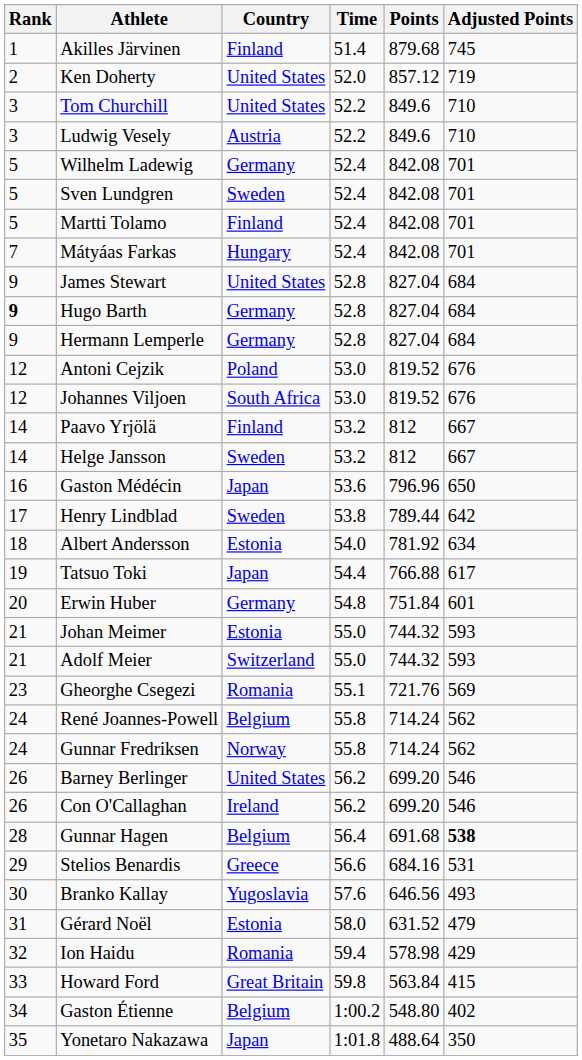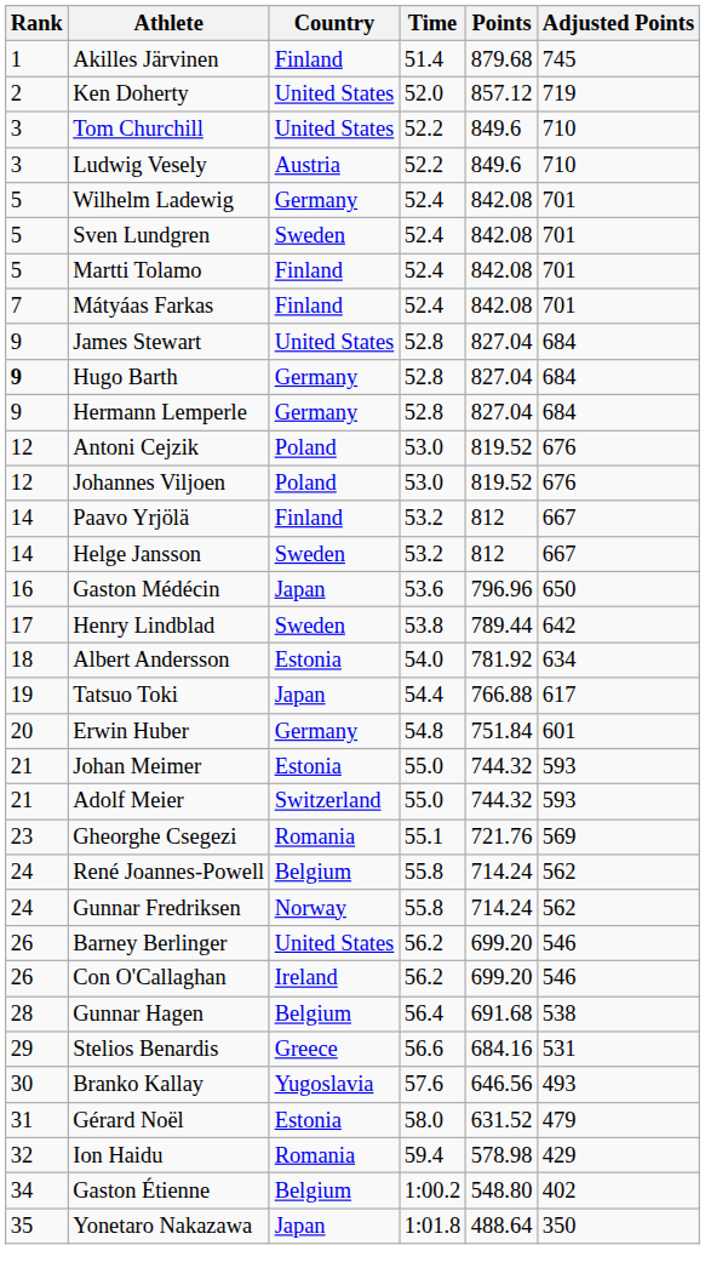 <table class="wikitable">
 <tr>
 <th>Rank</th>
 <th>Athlete</th>
 <th>Country</th>
 <th>Time</th>
 <th>Points</th>
 <th>Adjusted Points</th>
 </tr>
 <tr>
 <td>1</td>
 <td>Akilles Järvinen</td>
 <td><a href='#'>Finland</a></td>
 <td>51.4</td>
 <td>879.68</td>
 <td>745</td>
 </tr>
 <tr>
 <td>2</td>
 <td>Ken Doherty</td>
 <td><a href='#'>United States</a></td>
 <td>52.0</td>
 <td>857.12</td>
 <td>719</td>
 </tr>
 <tr>
 <td>3</td>
 <td><a href='#'>Tom Churchill</a></td>
 <td><a href='#'>United States</a></td>
 <td>52.2</td>
 <td>849.6</td>
 <td>710</td>
 </tr>
 <tr>
 <td>3</td>
 <td>Ludwig Vesely</td>
 <td><a href='#'>Austria</a></td>
 <td>52.2</td>
 <td>849.6</td>
 <td>710</td>
 </tr>
 <tr>
 <td>5</td>
 <td>Wilhelm Ladewig</td>
 <td><a href='#'>Germany</a></td>
 <td>52.4</td>
 <td>842.08</td>
 <td>701</td>
 </tr>
 <tr>
 <td>5</td>
 <td>Sven Lundgren</td>
 <td><a href='#'>Sweden</a></td>
 <td>52.4</td>
 <td>842.08</td>
 <td>701</td>
 </tr>
 <tr>
 <td>5</td>
 <td>Martti Tolamo</td>
 <td><a href='#'>Finland</a></td>
 <td>52.4</td>
 <td>842.08</td>
 <td>701</td>
 </tr>
 <tr>
 <td>7</td>
 <td>Mátyáas Farkas</td>
-<td><a href='#'>Hungary</a></td>
+<td><a href='#'>Finland</a></td>
 <td>52.4</td>
 <td>842.08</td>
 <td>701</td>
 </tr>
 <tr>
 <td>9</td>
 <td>James Stewart</td>
 <td><a href='#'>United States</a></td>
 <td>52.8</td>
 <td>827.04</td>
 <td>684</td>
 </tr>
 <tr>
 <td><strong>9</strong></td>
 <td>Hugo Barth</td>
 <td><a href='#'>Germany</a></td>
 <td>52.8</td>
 <td>827.04</td>
 <td>684</td>
 </tr>
 <tr>
 <td>9</td>
 <td>Hermann Lemperle</td>
 <td><a href='#'>Germany</a></td>
 <td>52.8</td>
 <td>827.04</td>
 <td>684</td>
 </tr>
 <tr>
 <td>12</td>
 <td>Antoni Cejzik</td>
 <td><a href='#'>Poland</a></td>
 <td>53.0</td>
 <td>819.52</td>
 <td>676</td>
 </tr>
 <tr>
 <td>12</td>
 <td>Johannes Viljoen</td>
-<td><a href='#'>South Africa</a></td>
+<td><a href='#'>Poland</a></td>
 <td>53.0</td>
 <td>819.52</td>
 <td>676</td>
 </tr>
 <tr>
 <td>14</td>
 <td>Paavo Yrjölä</td>
 <td><a href='#'>Finland</a></td>
 <td>53.2</td>
 <td>812</td>
 <td>667</td>
 </tr>
 <tr>
 <td>14</td>
 <td>Helge Jansson</td>
 <td><a href='#'>Sweden</a></td>
 <td>53.2</td>
 <td>812</td>
 <td>667</td>
 </tr>
 <tr>
 <td>16</td>
 <td>Gaston Médécin</td>
 <td><a href='#'>Japan</a></td>
 <td>53.6</td>
 <td>796.96</td>
 <td>650</td>
 </tr>
 <tr>
 <td>17</td>
 <td>Henry Lindblad</td>
 <td><a href='#'>Sweden</a></td>
 <td>53.8</td>
 <td>789.44</td>
 <td>642</td>
 </tr>
 <tr>
 <td>18</td>
 <td>Albert Andersson</td>
 <td><a href='#'>Estonia</a></td>
 <td>54.0</td>
 <td>781.92</td>
 <td>634</td>
 </tr>
 <tr>
 <td>19</td>
 <td>Tatsuo Toki</td>
 <td><a href='#'>Japan</a></td>
 <td>54.4</td>
 <td>766.88</td>
 <td>617</td>
 </tr>
 <tr>
 <td>20</td>
 <td>Erwin Huber</td>
 <td><a href='#'>Germany</a></td>
 <td>54.8</td>
 <td>751.84</td>
 <td>601</td>
 </tr>
 <tr>
 <td>21</td>
 <td>Johan Meimer</td>
 <td><a href='#'>Estonia</a></td>
 <td>55.0</td>
 <td>744.32</td>
 <td>593</td>
 </tr>
 <tr>
 <td>21</td>
 <td>Adolf Meier</td>
 <td><a href='#'>Switzerland</a></td>
 <td>55.0</td>
 <td>744.32</td>
 <td>593</td>
 </tr>
 <tr>
 <td>23</td>
 <td>Gheorghe Csegezi</td>
 <td><a href='#'>Romania</a></td>
 <td>55.1</td>
 <td>721.76</td>
 <td>569</td>
 </tr>
 <tr>
 <td>24</td>
 <td>René Joannes-Powell</td>
 <td><a href='#'>Belgium</a></td>
 <td>55.8</td>
 <td>714.24</td>
 <td>562</td>
 </tr>
 <tr>
 <td>24</td>
 <td>Gunnar Fredriksen</td>
 <td><a href='#'>Norway</a></td>
 <td>55.8</td>
 <td>714.24</td>
 <td>562</td>
 </tr>
 <tr>
 <td>26</td>
 <td>Barney Berlinger</td>
 <td><a href='#'>United States</a></td>
 <td>56.2</td>
 <td>699.20</td>
 <td>546</td>
 </tr>
 <tr>
 <td>26</td>
 <td>Con O'Callaghan</td>
 <td><a href='#'>Ireland</a></td>
 <td>56.2</td>
 <td>699.20</td>
 <td>546</td>
 </tr>
 <tr>
 <td>28</td>
 <td>Gunnar Hagen</td>
 <td><a href='#'>Belgium</a></td>
 <td>56.4</td>
 <td>691.68</td>
-<td><strong>538</strong></td>
+<td>538</td>
 </tr>
 <tr>
 <td>29</td>
 <td>Stelios Benardis</td>
 <td><a href='#'>Greece</a></td>
 <td>56.6</td>
 <td>684.16</td>
 <td>531</td>
 </tr>
 <tr>
 <td>30</td>
 <td>Branko Kallay</td>
 <td><a href='#'>Yugoslavia</a></td>
 <td>57.6</td>
 <td>646.56</td>
 <td>493</td>
 </tr>
 <tr>
 <td>31</td>
 <td>Gérard Noël</td>
 <td><a href='#'>Estonia</a></td>
 <td>58.0</td>
 <td>631.52</td>
 <td>479</td>
 </tr>
 <tr>
 <td>32</td>
 <td>Ion Haidu</td>
 <td><a href='#'>Romania</a></td>
 <td>59.4</td>
 <td>578.98</td>
 <td>429</td>
 </tr>
 <tr>
-<td>33</td>
-<td>Howard Ford</td>
-<td><a href='#'>Great Britain</a></td>
-<td>59.8</td>
-<td>563.84</td>
-<td>415</td>
-</tr>
-<tr>
 <td>34</td>
 <td>Gaston Étienne</td>
 <td><a href='#'>Belgium</a></td>
 <td>1:00.2</td>
 <td>548.80</td>
 <td>402</td>
 </tr>
 <tr>
 <td>35</td>
 <td>Yonetaro Nakazawa</td>
 <td><a href='#'>Japan</a></td>
 <td>1:01.8</td>
 <td>488.64</td>
 <td>350</td>
 </tr>
 </table>
